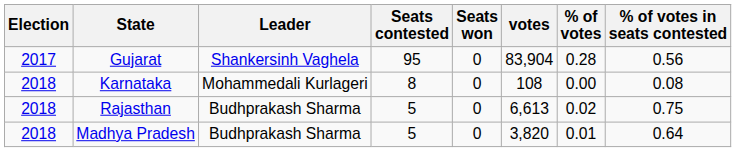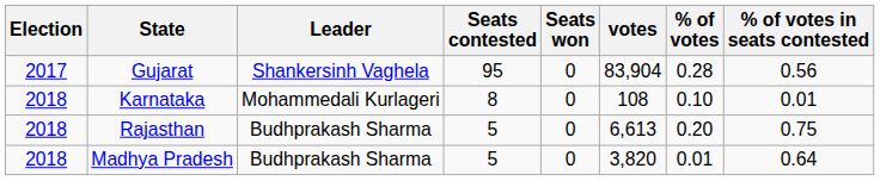 <table class="wikitable sortable" style="text-align:center;">
 <tr>
 <th>Election</th>
 <th>State</th>
 <th>Leader</th>
 <th>Seats<br>contested</th>
 <th>Seats<br>won</th>
 <th>votes</th>
 <th>% of<br> votes</th>
 <th>% of votes in<br>seats contested</th>
 </tr>
 <tr>
 <td><a href='#'>2017</a></td>
 <td><a href='#'>Gujarat</a></td>
 <td><a href='#'>Shankersinh Vaghela</a></td>
 <td>95</td>
 <td>0</td>
 <td>83,904</td>
 <td>0.28</td>
 <td>0.56</td>
 </tr>
 <tr>
 <td><a href='#'>2018</a></td>
 <td><a href='#'>Karnataka</a></td>
 <td>Mohammedali Kurlageri</td>
 <td>8</td>
 <td>0</td>
 <td>108</td>
-<td>0.00</td>
-<td>0.08</td>
+<td>0.10</td>
+<td>0.01</td>
 </tr>
 <tr>
 <td><a href='#'>2018</a></td>
 <td><a href='#'>Rajasthan</a></td>
 <td>Budhprakash Sharma</td>
 <td>5</td>
 <td>0</td>
 <td>6,613</td>
-<td>0.02</td>
+<td>0.20</td>
 <td>0.75</td>
 </tr>
 <tr>
 <td><a href='#'>2018</a></td>
 <td><a href='#'>Madhya Pradesh</a></td>
 <td>Budhprakash Sharma</td>
 <td>5</td>
 <td>0</td>
 <td>3,820</td>
 <td>0.01</td>
 <td>0.64</td>
 </tr>
 </table>
